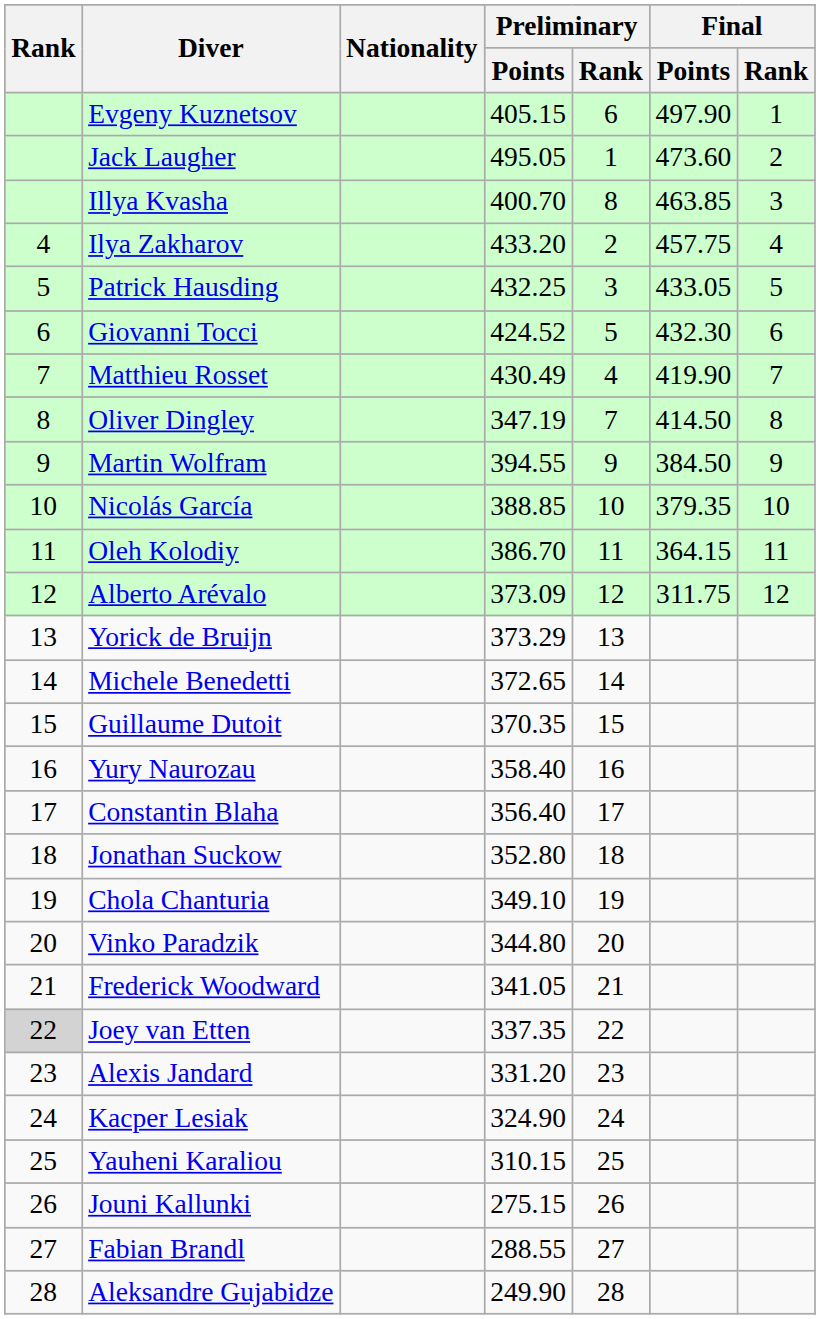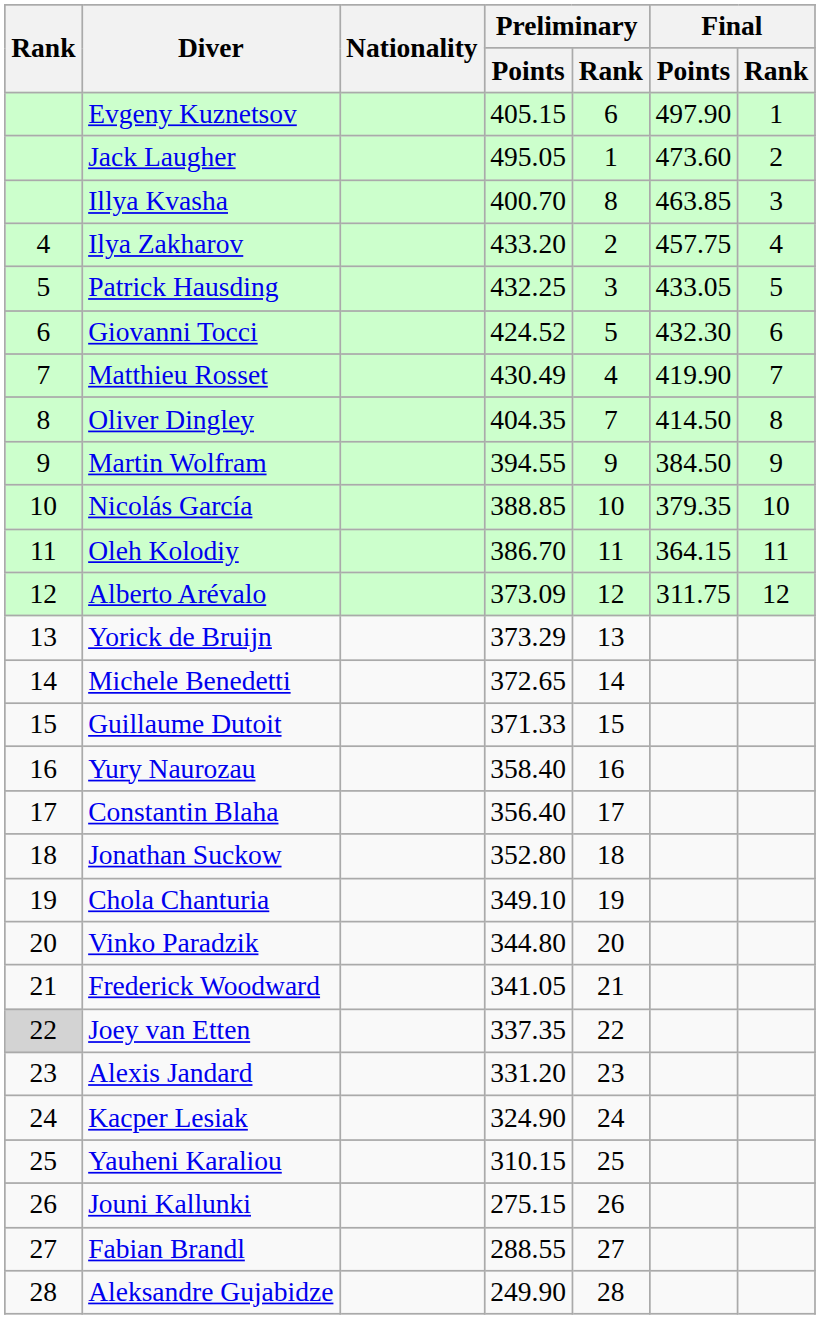 <table class="wikitable sortable" style="text-align:center">
 <tr>
 <th rowspan=2>Rank</th>
 <th rowspan=2>Diver</th>
 <th rowspan=2>Nationality</th>
 <th colspan=2>Preliminary</th>
 <th colspan=2>Final</th>
 </tr>
 <tr>
 <th>Points</th>
 <th>Rank</th>
 <th>Points</th>
 <th>Rank</th>
 </tr>
 <tr bgcolor=ccffcc>
 <td></td>
 <td align=left><a href='#'>Evgeny Kuznetsov</a></td>
 <td align=left></td>
 <td>405.15</td>
 <td>6</td>
 <td>497.90</td>
 <td>1</td>
 </tr>
 <tr bgcolor=ccffcc>
 <td></td>
 <td align=left><a href='#'>Jack Laugher</a></td>
 <td align=left></td>
 <td>495.05</td>
 <td>1</td>
 <td>473.60</td>
 <td>2</td>
 </tr>
 <tr bgcolor=ccffcc>
 <td></td>
 <td align=left><a href='#'>Illya Kvasha</a></td>
 <td align=left></td>
 <td>400.70</td>
 <td>8</td>
 <td>463.85</td>
 <td>3</td>
 </tr>
 <tr bgcolor=ccffcc>
 <td>4</td>
 <td align=left><a href='#'>Ilya Zakharov</a></td>
 <td align=left></td>
 <td>433.20</td>
 <td>2</td>
 <td>457.75</td>
 <td>4</td>
 </tr>
 <tr bgcolor=ccffcc>
 <td>5</td>
 <td align=left><a href='#'>Patrick Hausding</a></td>
 <td align=left></td>
 <td>432.25</td>
 <td>3</td>
 <td>433.05</td>
 <td>5</td>
 </tr>
 <tr bgcolor=ccffcc>
 <td>6</td>
 <td align=left><a href='#'>Giovanni Tocci</a></td>
 <td align=left></td>
 <td>424.52</td>
 <td>5</td>
 <td>432.30</td>
 <td>6</td>
 </tr>
 <tr bgcolor=ccffcc>
 <td>7</td>
 <td align=left><a href='#'>Matthieu Rosset</a></td>
 <td align=left></td>
 <td>430.49</td>
 <td>4</td>
 <td>419.90</td>
 <td>7</td>
 </tr>
 <tr bgcolor=ccffcc>
 <td>8</td>
 <td align=left><a href='#'>Oliver Dingley</a></td>
 <td align=left></td>
-<td>347.19</td>
+<td>404.35</td>
 <td>7</td>
 <td>414.50</td>
 <td>8</td>
 </tr>
 <tr bgcolor=ccffcc>
 <td>9</td>
 <td align=left><a href='#'>Martin Wolfram</a></td>
 <td align=left></td>
 <td>394.55</td>
 <td>9</td>
 <td>384.50</td>
 <td>9</td>
 </tr>
 <tr bgcolor=ccffcc>
 <td>10</td>
 <td align=left><a href='#'>Nicolás García</a></td>
 <td align=left></td>
 <td>388.85</td>
 <td>10</td>
 <td>379.35</td>
 <td>10</td>
 </tr>
 <tr bgcolor=ccffcc>
 <td>11</td>
 <td align=left><a href='#'>Oleh Kolodiy</a></td>
 <td align=left></td>
 <td>386.70</td>
 <td>11</td>
 <td>364.15</td>
 <td>11</td>
 </tr>
 <tr bgcolor=ccffcc>
 <td>12</td>
 <td align=left><a href='#'>Alberto Arévalo</a></td>
 <td align=left></td>
 <td>373.09</td>
 <td>12</td>
 <td>311.75</td>
 <td>12</td>
 </tr>
 <tr>
 <td>13</td>
 <td align=left><a href='#'>Yorick de Bruijn</a></td>
 <td align=left></td>
 <td>373.29</td>
 <td>13</td>
 <td></td>
 <td></td>
 </tr>
 <tr>
 <td>14</td>
 <td align=left><a href='#'>Michele Benedetti</a></td>
 <td align=left></td>
 <td>372.65</td>
 <td>14</td>
 <td></td>
 <td></td>
 </tr>
 <tr>
 <td>15</td>
 <td align=left><a href='#'>Guillaume Dutoit</a></td>
 <td align=left></td>
-<td>370.35</td>
+<td>371.33</td>
 <td>15</td>
 <td></td>
 <td></td>
 </tr>
 <tr>
 <td>16</td>
 <td align=left><a href='#'>Yury Naurozau</a></td>
 <td align=left></td>
 <td>358.40</td>
 <td>16</td>
 <td></td>
 <td></td>
 </tr>
 <tr>
 <td>17</td>
 <td align=left><a href='#'>Constantin Blaha</a></td>
 <td align=left></td>
 <td>356.40</td>
 <td>17</td>
 <td></td>
 <td></td>
 </tr>
 <tr>
 <td>18</td>
 <td align=left><a href='#'>Jonathan Suckow</a></td>
 <td align=left></td>
 <td>352.80</td>
 <td>18</td>
 <td></td>
 <td></td>
 </tr>
 <tr>
 <td>19</td>
 <td align=left><a href='#'>Chola Chanturia</a></td>
 <td align=left></td>
 <td>349.10</td>
 <td>19</td>
 <td></td>
 <td></td>
 </tr>
 <tr>
 <td>20</td>
 <td align=left><a href='#'>Vinko Paradzik</a></td>
 <td align=left></td>
 <td>344.80</td>
 <td>20</td>
 <td></td>
 <td></td>
 </tr>
 <tr>
 <td>21</td>
 <td align=left><a href='#'>Frederick Woodward</a></td>
 <td align=left></td>
 <td>341.05</td>
 <td>21</td>
 <td></td>
 <td></td>
 </tr>
 <tr>
 <td style="background: lightgrey;">22</td>
 <td align=left><a href='#'>Joey van Etten</a></td>
 <td align=left></td>
 <td>337.35</td>
 <td>22</td>
 <td></td>
 <td></td>
 </tr>
 <tr>
 <td>23</td>
 <td align=left><a href='#'>Alexis Jandard</a></td>
 <td align=left></td>
 <td>331.20</td>
 <td>23</td>
 <td></td>
 <td></td>
 </tr>
 <tr>
 <td>24</td>
 <td align=left><a href='#'>Kacper Lesiak</a></td>
 <td align=left></td>
 <td>324.90</td>
 <td>24</td>
 <td></td>
 <td></td>
 </tr>
 <tr>
 <td>25</td>
 <td align=left><a href='#'>Yauheni Karaliou</a></td>
 <td align=left></td>
 <td>310.15</td>
 <td>25</td>
 <td></td>
 <td></td>
 </tr>
 <tr>
 <td>26</td>
 <td align=left><a href='#'>Jouni Kallunki</a></td>
 <td align=left></td>
 <td>275.15</td>
 <td>26</td>
 <td></td>
 <td></td>
 </tr>
 <tr>
 <td>27</td>
 <td align=left><a href='#'>Fabian Brandl</a></td>
 <td align=left></td>
 <td>288.55</td>
 <td>27</td>
 <td></td>
 <td></td>
 </tr>
 <tr>
 <td>28</td>
 <td align=left><a href='#'>Aleksandre Gujabidze</a></td>
 <td align=left></td>
 <td>249.90</td>
 <td>28</td>
 <td></td>
 <td></td>
 </tr>
 </table>
